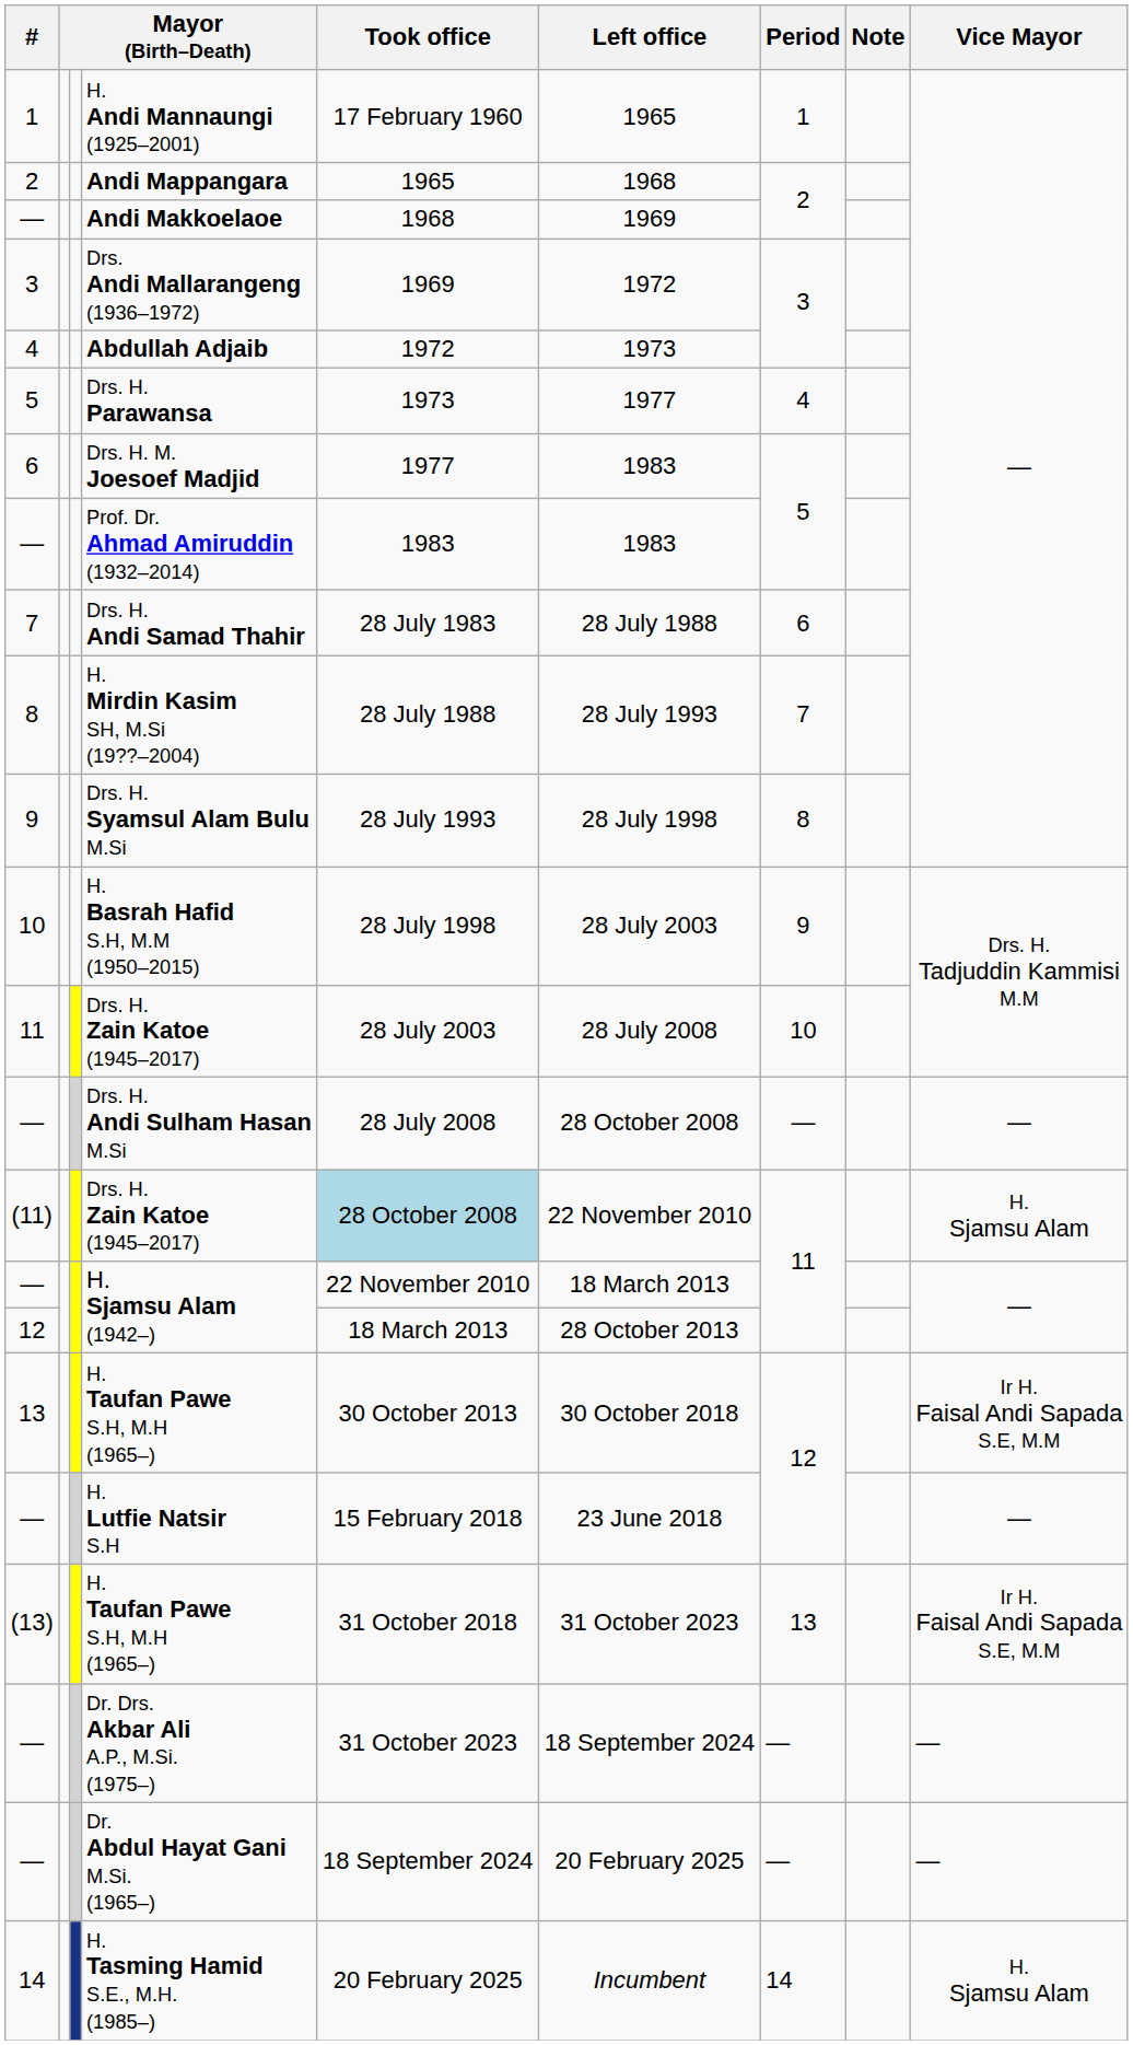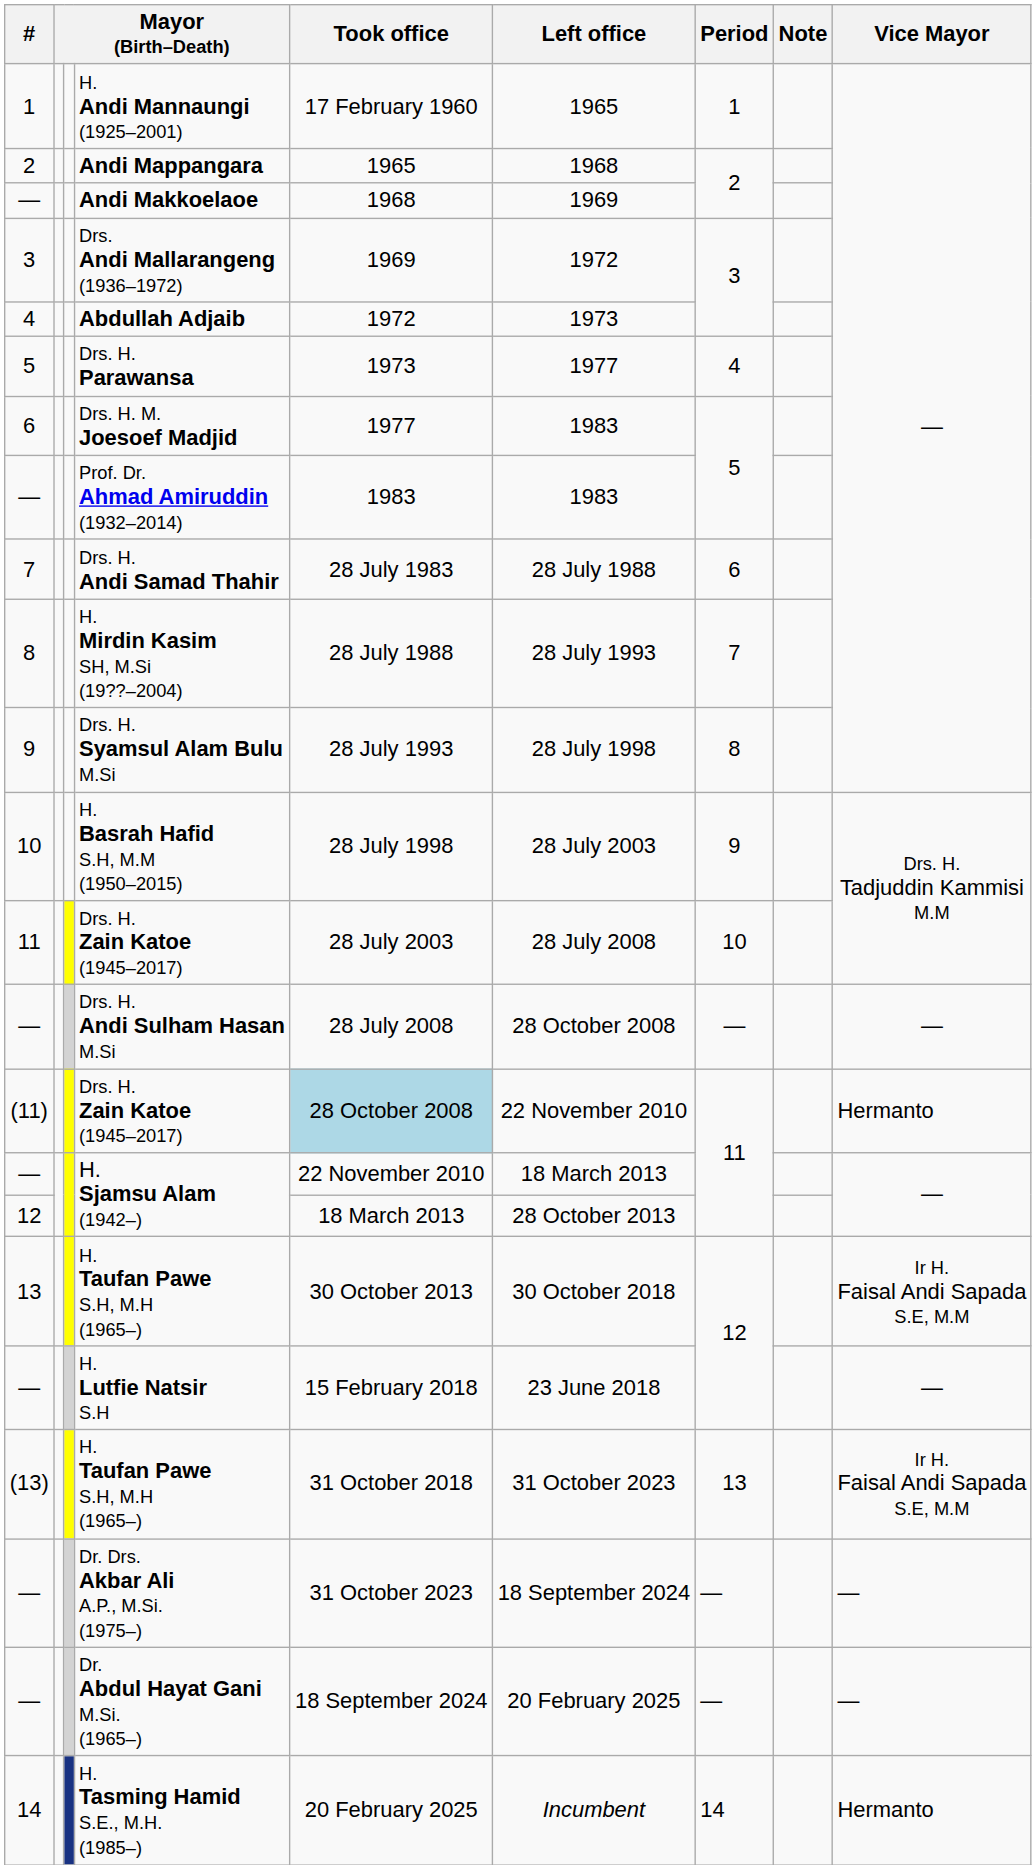 <table class="wikitable">
 <tr>
 <th>#</th>
 <th colspan="3">Mayor <br> <small>(Birth–Death)</small></th>
 <th>Took office</th>
 <th>Left office</th>
 <th>Period</th>
 <th>Note</th>
 <th>Vice Mayor</th>
 </tr>
 <tr>
 <td style="text-align:center;">1</td>
 <td></td>
 <td></td>
 <td><small>H.</small><br> <strong>Andi Mannaungi</strong> <br><small>(1925–2001)</small></td>
 <td style="text-align:center;">17 February 1960</td>
 <td style="text-align:center;">1965</td>
 <td style="text-align:center;">1</td>
 <td style="text-align:center;"><br></td>
 <td rowspan="11" style="text-align:center;">—</td>
 </tr>
 <tr>
 <td style="text-align:center;">2</td>
 <td></td>
 <td></td>
 <td><strong>Andi Mappangara</strong></td>
 <td style="text-align:center;">1965</td>
 <td style="text-align:center;">1968</td>
 <td rowspan="2" style="text-align:center;">2</td>
 <td></td>
 </tr>
 <tr>
 <td style="text-align:center;">—</td>
 <td></td>
 <td></td>
 <td><strong>Andi Makkoelaoe</strong></td>
 <td style="text-align:center;">1968</td>
 <td style="text-align:center;">1969</td>
 <td style="text-align:center;"></td>
 </tr>
 <tr>
 <td style="text-align:center;">3</td>
 <td></td>
 <td></td>
 <td><small>Drs.</small><br><strong>Andi Mallarangeng</strong><br><small>(1936–1972)</small></td>
 <td style="text-align:center;">1969</td>
 <td style="text-align:center;">1972</td>
 <td rowspan="2" style="text-align:center;">3</td>
 <td style="text-align:center;"><br></td>
 </tr>
 <tr>
 <td style="text-align:center;">4</td>
 <td></td>
 <td></td>
 <td><strong>Abdullah Adjaib</strong></td>
 <td style="text-align:center;">1972</td>
 <td style="text-align:center;">1973</td>
 <td></td>
 </tr>
 <tr>
 <td style="text-align:center;">5</td>
 <td></td>
 <td></td>
 <td><small>Drs. H.</small><br><strong>Parawansa</strong></td>
 <td style="text-align:center;">1973</td>
 <td style="text-align:center;">1977</td>
 <td style="text-align:center;">4</td>
 <td></td>
 </tr>
 <tr>
 <td style="text-align:center;">6</td>
 <td></td>
 <td></td>
 <td><small>Drs. H. M.</small><br><strong>Joesoef Madjid</strong></td>
 <td style="text-align:center;">1977</td>
 <td style="text-align:center;">1983</td>
 <td rowspan="2" style="text-align:center;">5</td>
 <td></td>
 </tr>
 <tr>
 <td style="text-align:center;">—</td>
 <td></td>
 <td></td>
 <td><small>Prof. Dr.</small><br><strong><a href='#'>Ahmad Amiruddin</a></strong><br><small>(1932–2014)</small></td>
 <td style="text-align:center;">1983</td>
 <td style="text-align:center;">1983</td>
 <td style="text-align:center;"><br></td>
 </tr>
 <tr>
 <td style="text-align:center;">7</td>
 <td></td>
 <td></td>
 <td><small>Drs. H.</small><br><strong>Andi Samad Thahir</strong></td>
 <td style="text-align:center;">28 July 1983</td>
 <td style="text-align:center;">28 July 1988</td>
 <td style="text-align:center;">6</td>
 <td></td>
 </tr>
 <tr>
 <td style="text-align:center;">8</td>
 <td></td>
 <td></td>
 <td><small>H.</small><br><strong>Mirdin Kasim</strong> <br> <small>SH, M.Si<br>(19??–2004)</small></td>
 <td style="text-align:center;">28 July 1988</td>
 <td style="text-align:center;">28 July 1993</td>
 <td style="text-align:center;">7</td>
 <td style="text-align:center;"></td>
 </tr>
 <tr>
 <td style="text-align:center;">9</td>
 <td></td>
 <td></td>
 <td><small>Drs. H.</small><br><strong>Syamsul Alam Bulu</strong> <br> <small>M.Si</small></td>
 <td style="text-align:center;">28 July 1993</td>
 <td style="text-align:center;">28 July 1998</td>
 <td style="text-align:center;">8</td>
 <td></td>
 </tr>
 <tr>
 <td style="text-align:center;">10</td>
 <td></td>
 <td></td>
 <td><small>H.</small><br><strong>Basrah Hafid</strong><br> <small>S.H, M.M<br>(1950–2015)</small></td>
 <td style="text-align:center;">28 July 1998</td>
 <td style="text-align:center;">28 July 2003</td>
 <td style="text-align:center;">9</td>
 <td></td>
 <td rowspan="2" style="text-align:center;"><small>Drs. H.</small><br>Tadjuddin Kammisi <br><small>M.M</small></td>
 </tr>
 <tr>
 <td style="text-align:center;">11</td>
 <td></td>
 <td bgcolor=#ffff00></td>
 <td><small>Drs. H.</small><br><strong>Zain Katoe</strong><br><small>(1945–2017)</small></td>
 <td style="text-align:center;">28 July 2003</td>
 <td style="text-align:center;">28 July 2008</td>
 <td style="text-align:center;">10</td>
 <td></td>
 </tr>
 <tr>
 <td style="text-align:center;">—</td>
 <td></td>
 <td bgcolor=#d3d3d3></td>
 <td><small>Drs. H.</small><br><strong>Andi Sulham Hasan</strong><br><small>M.Si</small></td>
 <td style="text-align:center;">28 July 2008</td>
 <td style="text-align:center;">28 October 2008</td>
 <td style="text-align:center;">—</td>
 <td style="text-align:center;"></td>
 <td style="text-align:center;">—</td>
 </tr>
 <tr>
 <td style="text-align:center;">(11)</td>
 <td></td>
 <td bgcolor=#ffff00></td>
 <td><small>Drs. H.</small><br><strong>Zain Katoe</strong><br><small>(1945–2017)</small></td>
 <td style="background: lightblue; text-align:center;">28 October 2008</td>
 <td style="text-align:center;">22 November 2010</td>
 <td rowspan="3" style="text-align:center;">11</td>
 <td style="text-align:center;"><br></td>
-<td style="text-align:center;"><small>H.</small> <br>Sjamsu Alam</td>
+<td>Hermanto</td>
 </tr>
 <tr>
 <td style="text-align:center;">—</td>
 <td rowspan=2></td>
 <td rowspan=2 bgcolor=#ffff00></td>
 <td rowspan=2>H. <br><strong>Sjamsu Alam</strong><br><small>(1942–)</small></td>
 <td style="text-align:center;">22 November 2010</td>
 <td style="text-align:center;">18 March 2013</td>
 <td style="text-align:center;"></td>
 <td rowspan="2" style="text-align:center;">—</td>
 </tr>
 <tr>
 <td style="text-align:center;">12</td>
 <td style="text-align:center;">18 March 2013</td>
 <td style="text-align:center;">28 October 2013</td>
 <td style="text-align:center;"></td>
 </tr>
 <tr>
 <td style="text-align:center;">13</td>
 <td></td>
 <td bgcolor=#ffff00></td>
 <td><small>H.</small> <br><strong>Taufan Pawe</strong> <br><small>S.H, M.H<br>(1965–)</small></td>
 <td style="text-align:center;">30 October 2013</td>
 <td style="text-align:center;">30 October 2018</td>
 <td rowspan="2" style="text-align:center;">12</td>
 <td></td>
 <td style="text-align:center;"><small>Ir H.</small> <br>Faisal Andi Sapada<br> <small>S.E, M.M</small></td>
 </tr>
 <tr>
 <td style="text-align:center;">—</td>
 <td></td>
 <td bgcolor=#d3d3d3></td>
 <td><small>H.</small> <br><strong>Lutfie Natsir</strong> <br><small>S.H</small></td>
 <td style="text-align:center;">15 February 2018</td>
 <td style="text-align:center;">23 June 2018</td>
 <td style="text-align:center;"></td>
 <td style="text-align:center;">—</td>
 </tr>
 <tr>
 <td style="text-align:center;">(13)</td>
 <td></td>
 <td bgcolor=#ffff00></td>
 <td><small>H.</small> <br><strong>Taufan Pawe</strong> <br><small>S.H, M.H<br>(1965–)</small></td>
 <td style="text-align:center;">31 October 2018</td>
 <td style="text-align:center;">31 October 2023</td>
 <td style="text-align:center;">13</td>
 <td></td>
 <td style="text-align:center;"><small>Ir H.</small> <br>Faisal Andi Sapada<br> <small>S.E, M.M</small></td>
 </tr>
 <tr>
 <td style="text-align:center;">—</td>
 <td></td>
 <td bgcolor=#d3d3d3></td>
 <td><small>Dr. Drs.</small><br><strong>Akbar Ali</strong> <br><small>A.P., M.Si.<br>(1975–)</small></td>
 <td style="text-align:center;">31 October 2023</td>
 <td style="text-align:center;">18 September 2024</td>
 <td>—</td>
 <td></td>
 <td>—</td>
 </tr>
 <tr>
 <td style="text-align:center;">—</td>
 <td></td>
 <td bgcolor=#d3d3d3></td>
 <td><small>Dr.</small><br><strong>Abdul Hayat Gani</strong> <br><small>M.Si.<br>(1965–)</small></td>
 <td style="text-align:center;">18 September 2024</td>
 <td style="text-align:center;">20 February 2025</td>
 <td>—</td>
 <td></td>
 <td>—</td>
 </tr>
 <tr>
 <td style="text-align:center;">14</td>
 <td></td>
 <td bgcolor=#193282></td>
 <td><small>H.</small><br><strong>Tasming Hamid</strong> <br><small>S.E., M.H.<br>(1985–)</small></td>
 <td style="text-align:center;">20 February 2025</td>
 <td style="text-align:center;"><em>Incumbent</em></td>
 <td>14</td>
 <td></td>
-<td style="text-align:center;"><small>H.</small> <br>Sjamsu Alam</td>
+<td>Hermanto</td>
 </tr>
 </table>
